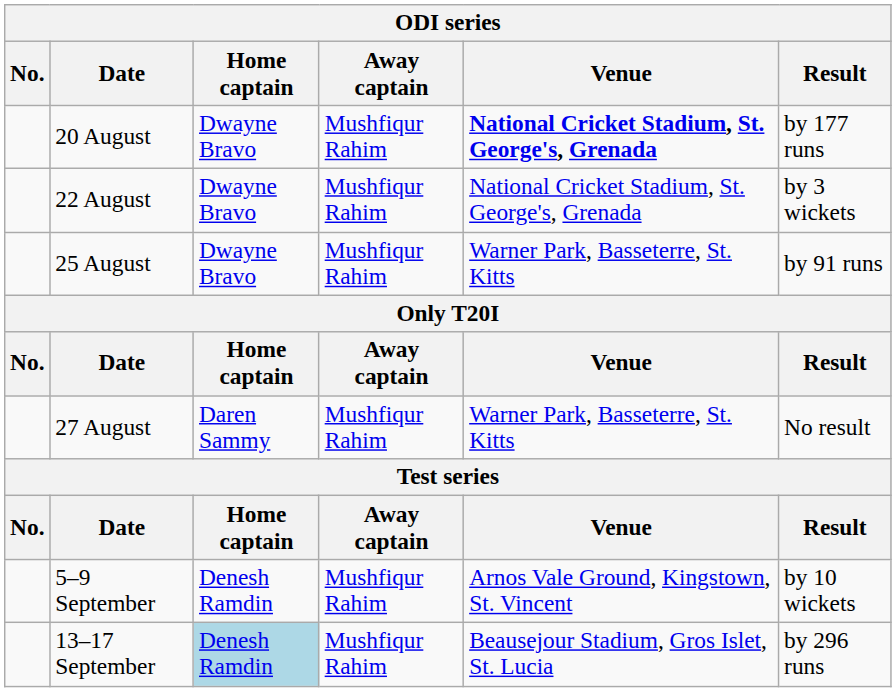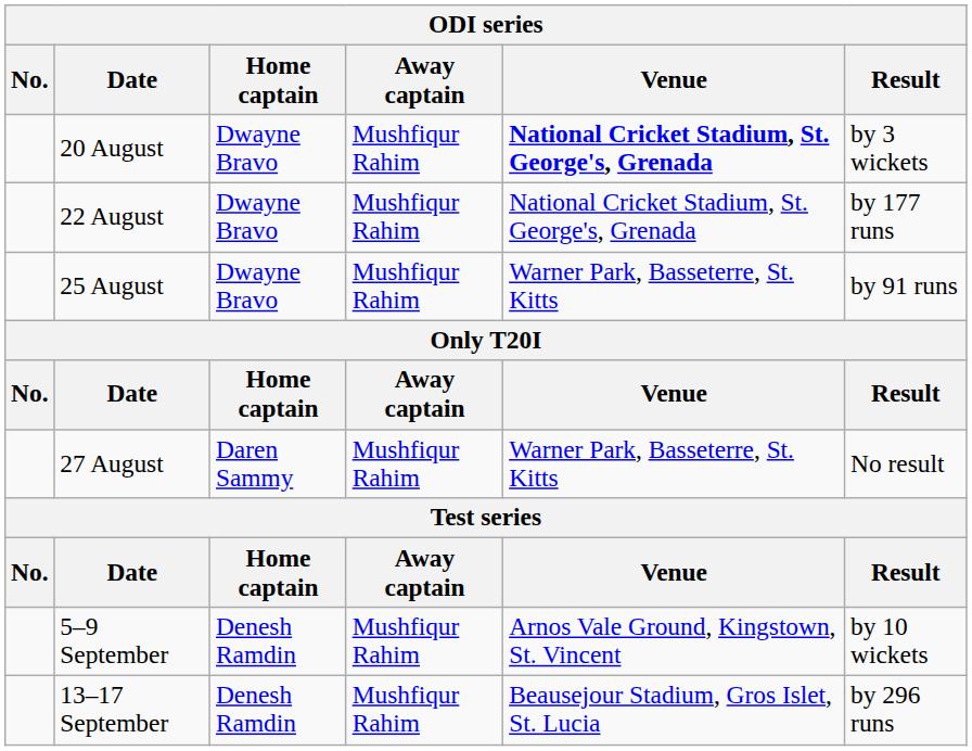 <table class="wikitable">
 <tr>
 <th colspan="9">ODI series</th>
 </tr>
 <tr>
 <th>No.</th>
 <th>Date</th>
 <th>Home captain</th>
 <th>Away captain</th>
 <th>Venue</th>
 <th>Result</th>
 </tr>
 <tr>
 <td></td>
 <td>20 August</td>
 <td><a href='#'>Dwayne Bravo</a></td>
 <td><a href='#'>Mushfiqur Rahim</a></td>
 <td><strong><a href='#'>National Cricket Stadium</a>, <a href='#'>St. George's</a>, <a href='#'>Grenada</a></strong></td>
-<td> by 177 runs</td>
+<td> by 3 wickets</td>
 </tr>
 <tr>
 <td></td>
 <td>22 August</td>
 <td><a href='#'>Dwayne Bravo</a></td>
 <td><a href='#'>Mushfiqur Rahim</a></td>
 <td><a href='#'>National Cricket Stadium</a>, <a href='#'>St. George's</a>, <a href='#'>Grenada</a></td>
-<td> by 3 wickets</td>
+<td> by 177 runs</td>
 </tr>
 <tr>
 <td></td>
 <td>25 August</td>
 <td><a href='#'>Dwayne Bravo</a></td>
 <td><a href='#'>Mushfiqur Rahim</a></td>
 <td><a href='#'>Warner Park</a>, <a href='#'>Basseterre</a>, <a href='#'>St. Kitts</a></td>
 <td> by 91 runs</td>
 </tr>
 <tr>
 <th colspan="9">Only T20I</th>
 </tr>
 <tr>
 <th>No.</th>
 <th>Date</th>
 <th>Home captain</th>
 <th>Away captain</th>
 <th>Venue</th>
 <th>Result</th>
 </tr>
 <tr>
 <td></td>
 <td>27 August</td>
 <td><a href='#'>Daren Sammy</a></td>
 <td><a href='#'>Mushfiqur Rahim</a></td>
 <td><a href='#'>Warner Park</a>, <a href='#'>Basseterre</a>, <a href='#'>St. Kitts</a></td>
 <td>No result</td>
 </tr>
 <tr>
 <th colspan="9">Test series</th>
 </tr>
 <tr>
 <th>No.</th>
 <th>Date</th>
 <th>Home captain</th>
 <th>Away captain</th>
 <th>Venue</th>
 <th>Result</th>
 </tr>
 <tr>
 <td></td>
 <td>5–9 September</td>
 <td><a href='#'>Denesh Ramdin</a></td>
 <td><a href='#'>Mushfiqur Rahim</a></td>
 <td><a href='#'>Arnos Vale Ground</a>, <a href='#'>Kingstown</a>, <a href='#'>St. Vincent</a></td>
 <td> by 10 wickets</td>
 </tr>
 <tr>
 <td></td>
 <td>13–17 September</td>
-<td style="background: lightblue;"><a href='#'>Denesh Ramdin</a></td>
+<td><a href='#'>Denesh Ramdin</a></td>
 <td><a href='#'>Mushfiqur Rahim</a></td>
 <td><a href='#'>Beausejour Stadium</a>, <a href='#'>Gros Islet</a>, <a href='#'>St. Lucia</a></td>
 <td> by 296 runs</td>
 </tr>
 </table>
